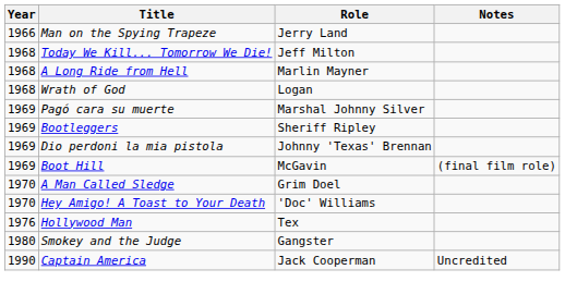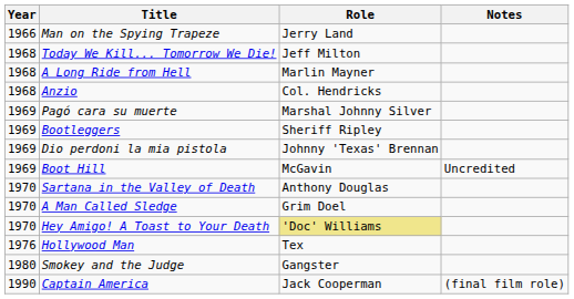 <table class="wikitable">
 <tr>
 <th>Year</th>
 <th>Title</th>
 <th>Role</th>
 <th>Notes</th>
 </tr>
 <tr>
 <td>1966</td>
 <td><em>Man on the Spying Trapeze</em></td>
 <td>Jerry Land</td>
 <td></td>
 </tr>
 <tr>
 <td>1968</td>
 <td><em><a href='#'>Today We Kill... Tomorrow We Die!</a></em></td>
 <td>Jeff Milton</td>
 <td></td>
 </tr>
 <tr>
 <td>1968</td>
 <td><em><a href='#'>A Long Ride from Hell</a></em></td>
 <td>Marlin Mayner</td>
 <td></td>
 </tr>
 <tr>
 <td>1968</td>
-<td><em>Wrath of God</em></td>
-<td>Logan</td>
+<td><em><a href='#'>Anzio</a></em></td>
+<td>Col. Hendricks</td>
 <td></td>
 </tr>
 <tr>
 <td>1969</td>
 <td><em>Pagó cara su muerte</em></td>
 <td>Marshal Johnny Silver</td>
 <td></td>
 </tr>
 <tr>
 <td>1969</td>
 <td><em><a href='#'>Bootleggers</a></em></td>
 <td>Sheriff Ripley</td>
 <td></td>
 </tr>
 <tr>
 <td>1969</td>
 <td><em>Dio perdoni la mia pistola</em></td>
 <td>Johnny 'Texas' Brennan</td>
 <td></td>
 </tr>
 <tr>
 <td>1969</td>
 <td><em><a href='#'>Boot Hill</a></em></td>
 <td>McGavin</td>
-<td>(final film role)</td>
+<td>Uncredited</td>
+</tr>
+<tr>
+<td>1970</td>
+<td><em><a href='#'>Sartana in the Valley of Death</a></em></td>
+<td>Anthony Douglas</td>
+<td></td>
 </tr>
 <tr>
 <td>1970</td>
 <td><em><a href='#'>A Man Called Sledge</a></em></td>
 <td>Grim Doel</td>
 <td></td>
 </tr>
 <tr>
 <td>1970</td>
 <td><em><a href='#'>Hey Amigo! A Toast to Your Death</a></em></td>
-<td>'Doc' Williams</td>
+<td style="background: khaki;">'Doc' Williams</td>
 <td></td>
 </tr>
 <tr>
 <td>1976</td>
 <td><em><a href='#'>Hollywood Man</a></em></td>
 <td>Tex</td>
 <td></td>
 </tr>
 <tr>
 <td>1980</td>
 <td><em>Smokey and the Judge</em></td>
 <td>Gangster</td>
 <td></td>
 </tr>
 <tr>
 <td>1990</td>
 <td><em><a href='#'>Captain America</a></em></td>
 <td>Jack Cooperman</td>
-<td>Uncredited</td>
+<td>(final film role)</td>
 </tr>
 </table>
